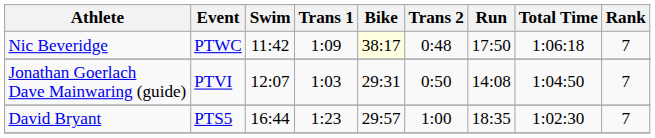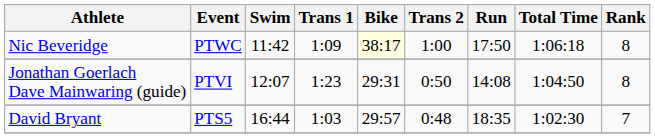 <table class=wikitable>
 <tr>
 <th>Athlete</th>
 <th>Event</th>
 <th>Swim</th>
 <th>Trans 1</th>
 <th>Bike</th>
 <th>Trans 2</th>
 <th>Run</th>
 <th>Total Time</th>
 <th>Rank</th>
 </tr>
 <tr align=center>
 <td align=left><a href='#'>Nic Beveridge</a></td>
 <td align=left><a href='#'>PTWC</a></td>
 <td>11:42</td>
 <td>1:09</td>
 <td style="background: lightyellow;">38:17</td>
-<td>0:48</td>
+<td>1:00</td>
 <td>17:50</td>
 <td>1:06:18</td>
-<td>7</td>
+<td>8</td>
 </tr>
 <tr>
 </tr>
 <tr align=center>
 <td align=left><a href='#'>Jonathan Goerlach</a> <br> <a href='#'>Dave Mainwaring</a> (guide)</td>
 <td align=left><a href='#'>PTVI</a></td>
 <td>12:07</td>
-<td>1:03</td>
+<td>1:23</td>
 <td>29:31</td>
 <td>0:50</td>
 <td>14:08</td>
 <td>1:04:50</td>
-<td>7</td>
+<td>8</td>
 </tr>
 <tr>
 </tr>
 <tr align=center>
 <td align=left><a href='#'>David Bryant</a></td>
 <td align=left><a href='#'>PTS5</a></td>
 <td>16:44</td>
-<td>1:23</td>
+<td>1:03</td>
 <td>29:57</td>
-<td>1:00</td>
+<td>0:48</td>
 <td>18:35</td>
 <td>1:02:30</td>
 <td>7</td>
 </tr>
 <tr>
 </tr>
 </table>
